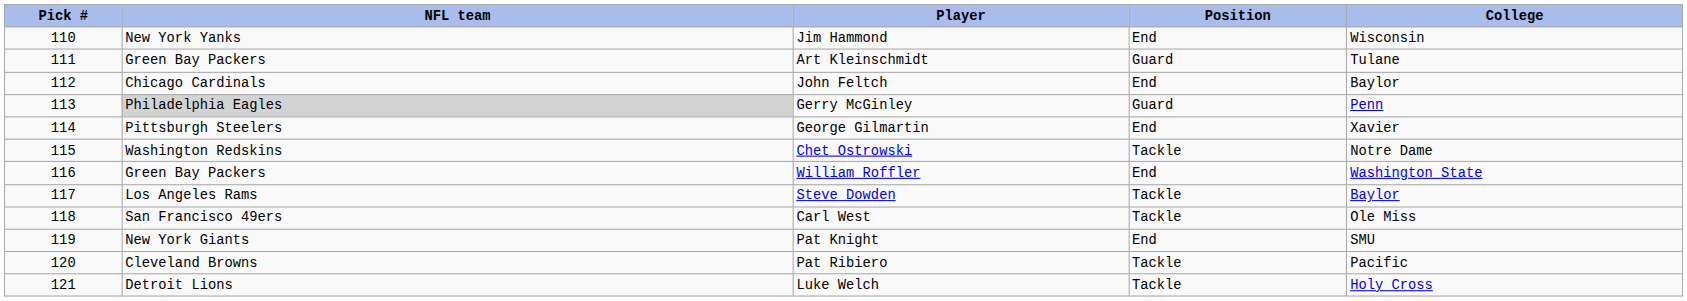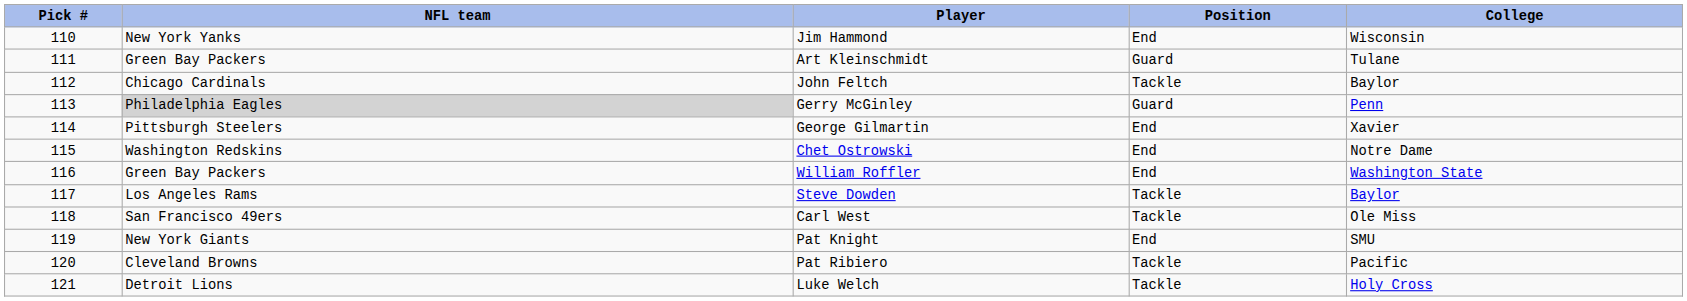 <table class="wikitable sortable sortable" style="width: 100%">
 <tr>
 <th style="background:#A8BDEC;" width=7%>Pick #</th>
 <th width=40% style="background:#A8BDEC;">NFL team</th>
 <th width=20% style="background:#A8BDEC;">Player</th>
 <th width=13% style="background:#A8BDEC;">Position</th>
 <th style="background:#A8BDEC;">College</th>
 </tr>
 <tr>
 <td align=center>110</td>
 <td>New York Yanks</td>
 <td>Jim Hammond</td>
 <td>End</td>
 <td>Wisconsin</td>
 </tr>
 <tr>
 <td align=center>111</td>
 <td>Green Bay Packers</td>
 <td>Art Kleinschmidt</td>
 <td>Guard</td>
 <td>Tulane</td>
 </tr>
 <tr>
 <td align=center>112</td>
 <td>Chicago Cardinals</td>
 <td>John Feltch</td>
-<td>End</td>
+<td>Tackle</td>
 <td>Baylor</td>
 </tr>
 <tr>
 <td align=center>113</td>
 <td style="background: lightgrey;">Philadelphia Eagles</td>
 <td>Gerry McGinley</td>
 <td>Guard</td>
 <td><a href='#'>Penn</a></td>
 </tr>
 <tr>
 <td align=center>114</td>
 <td>Pittsburgh Steelers</td>
 <td>George Gilmartin</td>
 <td>End</td>
 <td>Xavier</td>
 </tr>
 <tr>
 <td align=center>115</td>
 <td>Washington Redskins</td>
 <td><a href='#'>Chet Ostrowski</a></td>
-<td>Tackle</td>
+<td>End</td>
 <td>Notre Dame</td>
 </tr>
 <tr>
 <td align=center>116</td>
 <td>Green Bay Packers</td>
 <td><a href='#'>William Roffler</a></td>
 <td>End</td>
 <td><a href='#'>Washington State</a></td>
 </tr>
 <tr>
 <td align=center>117</td>
 <td>Los Angeles Rams</td>
 <td><a href='#'>Steve Dowden</a></td>
 <td>Tackle</td>
 <td><a href='#'>Baylor</a></td>
 </tr>
 <tr>
 <td align=center>118</td>
 <td>San Francisco 49ers</td>
 <td>Carl West</td>
 <td>Tackle</td>
 <td>Ole Miss</td>
 </tr>
 <tr>
 <td align=center>119</td>
 <td>New York Giants</td>
 <td>Pat Knight</td>
 <td>End</td>
 <td>SMU</td>
 </tr>
 <tr>
 <td align=center>120</td>
 <td>Cleveland Browns</td>
 <td>Pat Ribiero</td>
 <td>Tackle</td>
 <td>Pacific</td>
 </tr>
 <tr>
 <td align=center>121</td>
 <td>Detroit Lions</td>
 <td>Luke Welch</td>
 <td>Tackle</td>
 <td><a href='#'>Holy Cross</a></td>
 </tr>
 </table>
